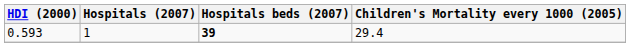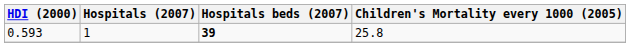 <table class="wikitable" border="1">
 <tr>
 <th><a href='#'>HDI</a> (2000)</th>
 <th>Hospitals (2007)</th>
 <th>Hospitals beds (2007)</th>
 <th>Children's Mortality every 1000 (2005)</th>
 </tr>
 <tr>
 <td>0.593</td>
 <td>1</td>
 <td><strong>39</strong></td>
-<td>29.4</td>
+<td>25.8</td>
 </tr>
 <tr>
 </tr>
 </table>
